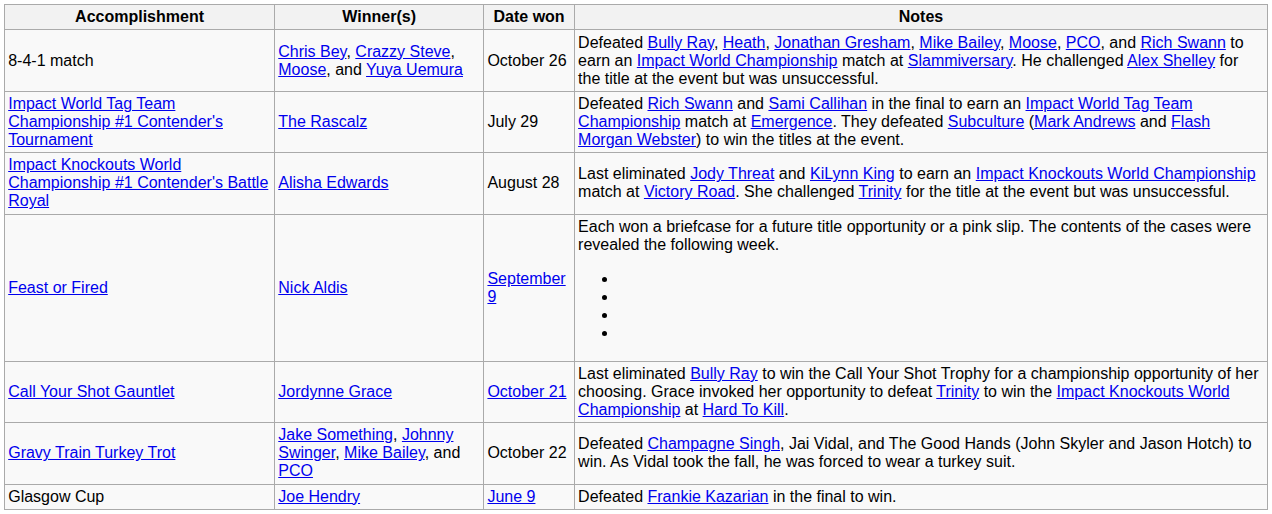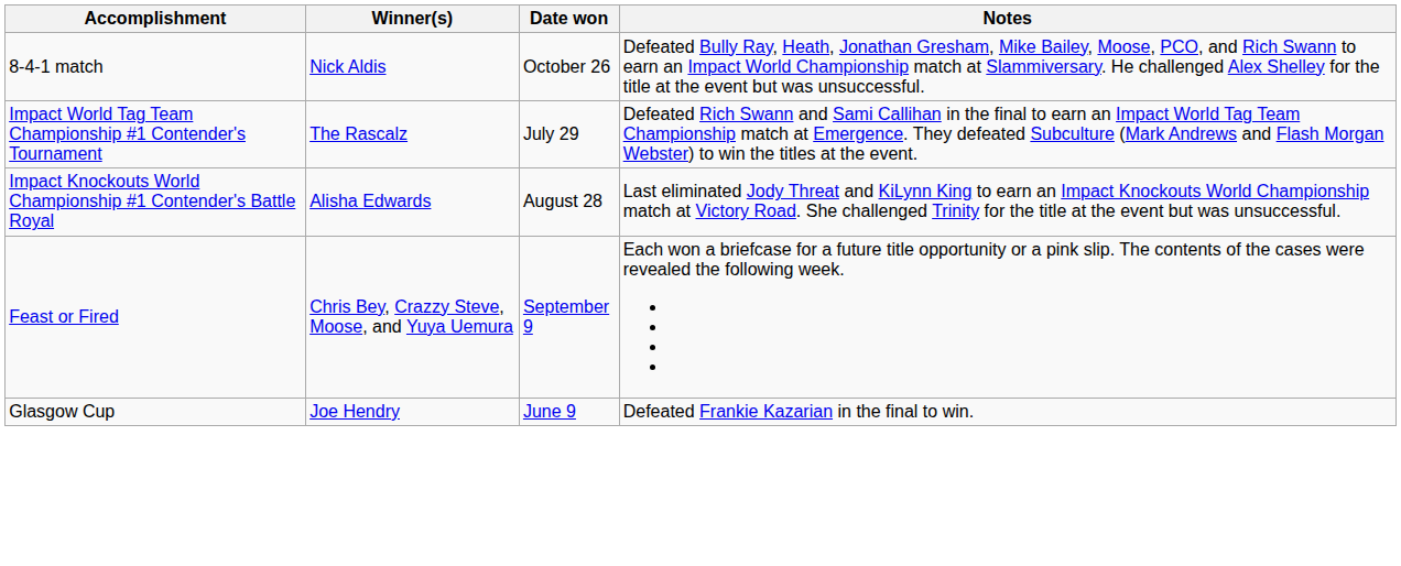 <table class="wikitable" style="width:100%;">
 <tr>
 <th>Accomplishment</th>
 <th>Winner(s)</th>
 <th>Date won</th>
 <th>Notes</th>
 </tr>
 <tr>
 <td>8-4-1 match<br></td>
-<td><a href='#'>Chris Bey</a>, <a href='#'>Crazzy Steve</a>, <a href='#'>Moose</a>, and <a href='#'>Yuya Uemura</a></td>
+<td><a href='#'>Nick Aldis</a></td>
 <td>October 26<br></td>
 <td>Defeated <a href='#'>Bully Ray</a>, <a href='#'>Heath</a>, <a href='#'>Jonathan Gresham</a>, <a href='#'>Mike Bailey</a>, <a href='#'>Moose</a>, <a href='#'>PCO</a>, and <a href='#'>Rich Swann</a> to earn an <a href='#'>Impact World Championship</a> match at <a href='#'>Slammiversary</a>. He challenged <a href='#'>Alex Shelley</a> for the title at the event but was unsuccessful.</td>
 </tr>
 <tr>
 <td><a href='#'>Impact World Tag Team Championship #1 Contender's Tournament</a></td>
 <td><a href='#'>The Rascalz</a><br></td>
 <td>July 29<br></td>
 <td>Defeated <a href='#'>Rich Swann</a> and <a href='#'>Sami Callihan</a> in the final to earn an <a href='#'>Impact World Tag Team Championship</a> match at <a href='#'>Emergence</a>. They defeated <a href='#'>Subculture</a> (<a href='#'>Mark Andrews</a> and <a href='#'>Flash Morgan Webster</a>) to win the titles at the event.</td>
 </tr>
 <tr>
 <td><a href='#'>Impact Knockouts World Championship #1 Contender's Battle Royal</a></td>
 <td><a href='#'>Alisha Edwards</a></td>
 <td>August 28<br></td>
 <td>Last eliminated <a href='#'>Jody Threat</a> and <a href='#'>KiLynn King</a> to earn an <a href='#'>Impact Knockouts World Championship</a> match at <a href='#'>Victory Road</a>. She challenged <a href='#'>Trinity</a> for the title at the event but was unsuccessful.</td>
 </tr>
 <tr>
 <td><a href='#'>Feast or Fired</a></td>
-<td><a href='#'>Nick Aldis</a></td>
+<td><a href='#'>Chris Bey</a>, <a href='#'>Crazzy Steve</a>, <a href='#'>Moose</a>, and <a href='#'>Yuya Uemura</a></td>
 <td><a href='#'>September 9</a><br></td>
 <td>Each won a briefcase for a future title opportunity or a pink slip. The contents of the cases were revealed the following week.<br><ul><li></li><li></li><li></li><li></li></ul></td>
-</tr>
-<tr>
-<td><a href='#'>Call Your Shot Gauntlet</a></td>
-<td><a href='#'>Jordynne Grace</a></td>
-<td><a href='#'>October 21</a></td>
-<td>Last eliminated <a href='#'>Bully Ray</a> to win the Call Your Shot Trophy for a championship opportunity of her choosing. Grace invoked her opportunity to defeat <a href='#'>Trinity</a> to win the <a href='#'>Impact Knockouts World Championship</a> at <a href='#'>Hard To Kill</a>.</td>
-</tr>
-<tr>
-<td><a href='#'>Gravy Train Turkey Trot</a></td>
-<td><a href='#'>Jake Something</a>, <a href='#'>Johnny Swinger</a>, <a href='#'>Mike Bailey</a>, and <a href='#'>PCO</a></td>
-<td>October 22<br></td>
-<td>Defeated <a href='#'>Champagne Singh</a>, Jai Vidal, and The Good Hands (John Skyler and Jason Hotch) to win. As Vidal took the fall, he was forced to wear a turkey suit.</td>
 </tr>
 <tr>
 <td>Glasgow Cup</td>
 <td><a href='#'>Joe Hendry</a></td>
 <td><a href='#'>June 9</a></td>
 <td>Defeated <a href='#'>Frankie Kazarian</a> in the final to win.</td>
 </tr>
 </table>
